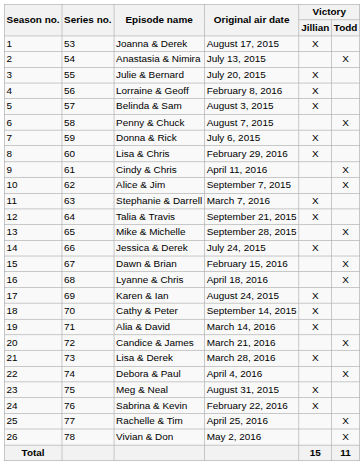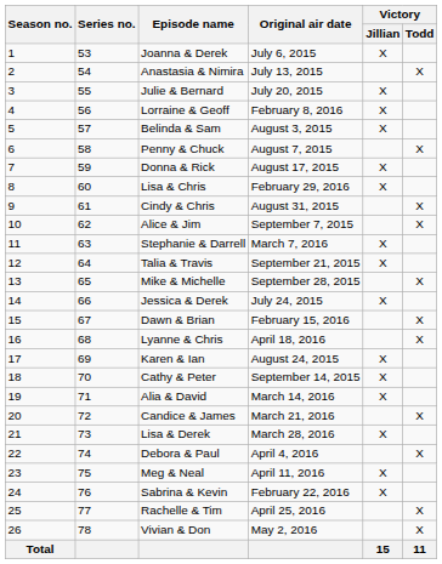 <table class="wikitable">
 <tr>
 <th rowspan=2>Season no.</th>
 <th rowspan=2>Series no.</th>
 <th rowspan=2>Episode name</th>
 <th rowspan=2>Original air date</th>
 <th colspan=2>Victory</th>
 </tr>
 <tr>
 <th>Jillian</th>
 <th>Todd</th>
 </tr>
 <tr>
 <td>1</td>
 <td>53</td>
 <td>Joanna & Derek</td>
-<td>August 17, 2015</td>
+<td>July 6, 2015</td>
 <td align=center>X</td>
 <td align=center></td>
 </tr>
 <tr>
 <td>2</td>
 <td>54</td>
 <td>Anastasia & Nimira</td>
 <td>July 13, 2015</td>
 <td align=center></td>
 <td align=center>X</td>
 </tr>
 <tr>
 <td>3</td>
 <td>55</td>
 <td>Julie & Bernard</td>
 <td>July 20, 2015</td>
 <td align=center>X</td>
 <td align=center></td>
 </tr>
 <tr>
 <td>4</td>
 <td>56</td>
 <td>Lorraine & Geoff</td>
 <td>February 8, 2016</td>
 <td align=center>X</td>
 <td align=center></td>
 </tr>
 <tr>
 <td>5</td>
 <td>57</td>
 <td>Belinda & Sam</td>
 <td>August 3, 2015</td>
 <td align=center>X</td>
 <td align=center></td>
 </tr>
 <tr>
 <td>6</td>
 <td>58</td>
 <td>Penny & Chuck</td>
 <td>August 7, 2015</td>
 <td align=center></td>
 <td align=center>X</td>
 </tr>
 <tr>
 <td>7</td>
 <td>59</td>
 <td>Donna & Rick</td>
-<td>July 6, 2015</td>
+<td>August 17, 2015</td>
 <td align=center>X</td>
 <td align=center></td>
 </tr>
 <tr>
 <td>8</td>
 <td>60</td>
 <td>Lisa & Chris</td>
 <td>February 29, 2016</td>
 <td align=center>X</td>
 <td align=center></td>
 </tr>
 <tr>
 <td>9</td>
 <td>61</td>
 <td>Cindy & Chris</td>
-<td>April 11, 2016</td>
+<td>August 31, 2015</td>
 <td align=center></td>
 <td align=center>X</td>
 </tr>
 <tr>
 <td>10</td>
 <td>62</td>
 <td>Alice & Jim</td>
 <td>September 7, 2015</td>
 <td align=center></td>
 <td align=center>X</td>
 </tr>
 <tr>
 <td>11</td>
 <td>63</td>
 <td>Stephanie & Darrell</td>
 <td>March 7, 2016</td>
 <td align=center>X</td>
 <td align=center></td>
 </tr>
 <tr>
 <td>12</td>
 <td>64</td>
 <td>Talia & Travis</td>
 <td>September 21, 2015</td>
 <td align=center>X</td>
 <td align=center></td>
 </tr>
 <tr>
 <td>13</td>
 <td>65</td>
 <td>Mike & Michelle</td>
 <td>September 28, 2015</td>
 <td align=center></td>
 <td align=center>X</td>
 </tr>
 <tr>
 <td>14</td>
 <td>66</td>
 <td>Jessica & Derek</td>
 <td>July 24, 2015</td>
 <td align=center>X</td>
 <td align=center></td>
 </tr>
 <tr>
 <td>15</td>
 <td>67</td>
 <td>Dawn & Brian</td>
 <td>February 15, 2016</td>
 <td align=center></td>
 <td align=center>X</td>
 </tr>
 <tr>
 <td>16</td>
 <td>68</td>
 <td>Lyanne & Chris</td>
 <td>April 18, 2016</td>
 <td align=center></td>
 <td align=center>X</td>
 </tr>
 <tr>
 <td>17</td>
 <td>69</td>
 <td>Karen & Ian</td>
 <td>August 24, 2015</td>
 <td align=center>X</td>
 <td align=center></td>
 </tr>
 <tr>
 <td>18</td>
 <td>70</td>
 <td>Cathy & Peter</td>
 <td>September 14, 2015</td>
 <td align=center>X</td>
 <td align=center></td>
 </tr>
 <tr>
 <td>19</td>
 <td>71</td>
 <td>Alia & David</td>
 <td>March 14, 2016</td>
 <td align=center>X</td>
 <td align=center></td>
 </tr>
 <tr>
 <td>20</td>
 <td>72</td>
 <td>Candice & James</td>
 <td>March 21, 2016</td>
 <td align=center></td>
 <td align=center>X</td>
 </tr>
 <tr>
 <td>21</td>
 <td>73</td>
 <td>Lisa & Derek</td>
 <td>March 28, 2016</td>
 <td align=center>X</td>
 <td align=center></td>
 </tr>
 <tr>
 <td>22</td>
 <td>74</td>
 <td>Debora & Paul</td>
 <td>April 4, 2016</td>
 <td align=center></td>
 <td align=center>X</td>
 </tr>
 <tr>
 <td>23</td>
 <td>75</td>
 <td>Meg & Neal</td>
-<td>August 31, 2015</td>
+<td>April 11, 2016</td>
 <td align=center>X</td>
 <td align=center></td>
 </tr>
 <tr>
 <td>24</td>
 <td>76</td>
 <td>Sabrina & Kevin</td>
 <td>February 22, 2016</td>
 <td align=center>X</td>
 <td align=center></td>
 </tr>
 <tr>
 <td>25</td>
 <td>77</td>
 <td>Rachelle & Tim</td>
 <td>April 25, 2016</td>
 <td align=center></td>
 <td align=center>X</td>
 </tr>
 <tr>
 <td>26</td>
 <td>78</td>
 <td>Vivian & Don</td>
 <td>May 2, 2016</td>
 <td align=center></td>
 <td align=center>X</td>
 </tr>
 <tr>
 <th>Total</th>
 <th></th>
 <th></th>
 <th></th>
 <th>15</th>
 <th>11</th>
 </tr>
 </table>
